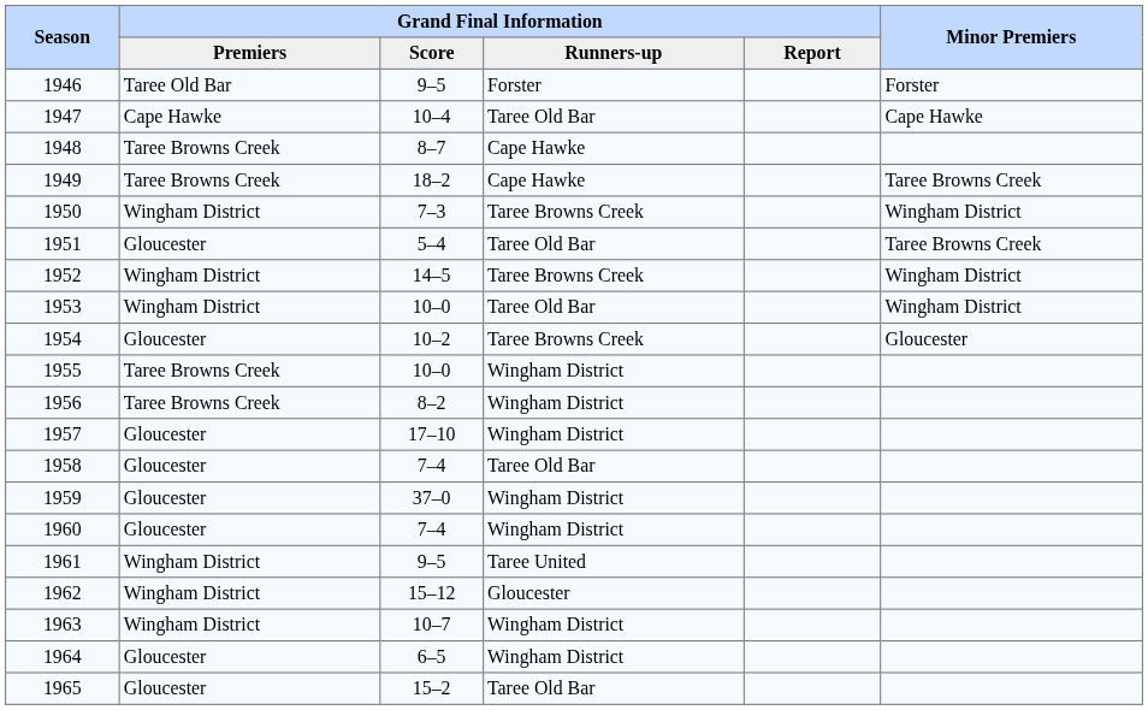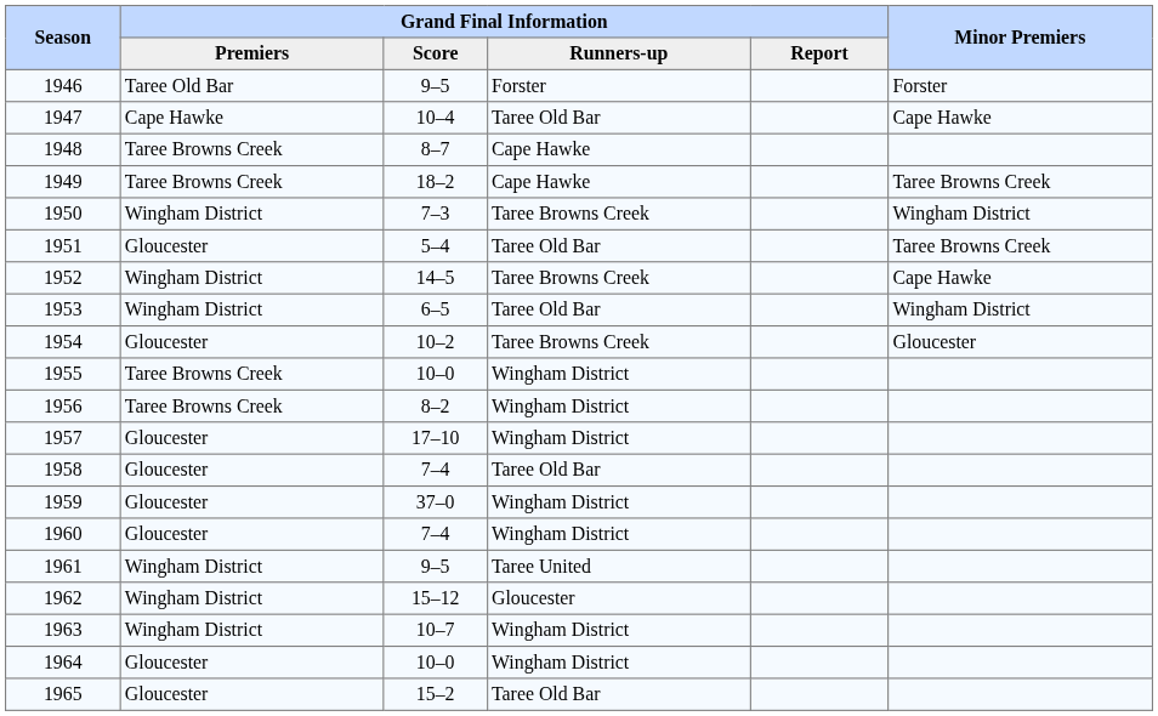 <table border=1 style="border-collapse:collapse; font-size:90%;" cellpadding=3 cellspacing=0 width=68%>
 <tr bgcolor=#C1D8FF>
 <th rowspan=2 width=10%>Season</th>
 <th rowspan=1 colspan=4>Grand Final Information</th>
 <th rowspan=2 width=23%>Minor Premiers</th>
 </tr>
 <tr bgcolor=#EFEFEF>
 <th rowspan=1 width=23%>Premiers</th>
 <th rowspan=1 width=9%>Score</th>
 <th rowspan=1 width=23%>Runners-up</th>
 <th rowspan=1 width=12%>Report</th>
 </tr>
 <tr bgcolor=#F5FAFF>
 <td align=center>1946</td>
 <td> Taree Old Bar</td>
 <td align=center>9–5</td>
 <td> Forster</td>
 <td align=center></td>
 <td> Forster</td>
 </tr>
 <tr bgcolor=#F5FAFF>
 <td align=center>1947</td>
 <td> Cape Hawke</td>
 <td align=center>10–4</td>
 <td> Taree Old Bar</td>
 <td align=center></td>
 <td> Cape Hawke</td>
 </tr>
 <tr bgcolor=#F5FAFF>
 <td align=center>1948</td>
 <td> Taree Browns Creek</td>
 <td align=center>8–7</td>
 <td> Cape Hawke</td>
 <td align=center></td>
 <td></td>
 </tr>
 <tr bgcolor=#F5FAFF>
 <td align=center>1949</td>
 <td> Taree Browns Creek</td>
 <td align=center>18–2</td>
 <td> Cape Hawke</td>
 <td align=center></td>
 <td> Taree Browns Creek</td>
 </tr>
 <tr bgcolor=#F5FAFF>
 <td align=center>1950</td>
 <td> Wingham District</td>
 <td align=center>7–3</td>
 <td> Taree Browns Creek</td>
 <td align=center></td>
 <td> Wingham District</td>
 </tr>
 <tr bgcolor=#F5FAFF>
 <td align=center>1951</td>
 <td> Gloucester</td>
 <td align=center>5–4</td>
 <td> Taree Old Bar</td>
 <td align=center></td>
 <td> Taree Browns Creek</td>
 </tr>
 <tr bgcolor=#F5FAFF>
 <td align=center>1952</td>
 <td> Wingham District</td>
 <td align=center>14–5</td>
 <td> Taree Browns Creek</td>
 <td align=center></td>
-<td> Wingham District</td>
+<td> Cape Hawke</td>
 </tr>
 <tr bgcolor=#F5FAFF>
 <td align=center>1953</td>
 <td> Wingham District</td>
-<td align=center>10–0</td>
+<td align=center>6–5</td>
 <td> Taree Old Bar</td>
 <td align=center></td>
 <td> Wingham District</td>
 </tr>
 <tr bgcolor=#F5FAFF>
 <td align=center>1954</td>
 <td> Gloucester</td>
 <td align=center>10–2</td>
 <td> Taree Browns Creek</td>
 <td align=center></td>
 <td> Gloucester</td>
 </tr>
 <tr bgcolor=#F5FAFF>
 <td align=center>1955</td>
 <td> Taree Browns Creek</td>
 <td align=center>10–0</td>
 <td> Wingham District</td>
 <td align=center></td>
 <td></td>
 </tr>
 <tr bgcolor=#F5FAFF>
 <td align=center>1956</td>
 <td> Taree Browns Creek</td>
 <td align=center>8–2</td>
 <td> Wingham District</td>
 <td align=center></td>
 <td></td>
 </tr>
 <tr bgcolor=#F5FAFF>
 <td align=center>1957</td>
 <td> Gloucester</td>
 <td align=center>17–10</td>
 <td> Wingham District</td>
 <td align=center></td>
 <td></td>
 </tr>
 <tr bgcolor=#F5FAFF>
 <td align=center>1958</td>
 <td> Gloucester</td>
 <td align=center>7–4</td>
 <td> Taree Old Bar</td>
 <td align=center></td>
 <td></td>
 </tr>
 <tr bgcolor=#F5FAFF>
 <td align=center>1959</td>
 <td> Gloucester</td>
 <td align=center>37–0</td>
 <td> Wingham District</td>
 <td align=center></td>
 <td></td>
 </tr>
 <tr bgcolor=#F5FAFF>
 <td align=center>1960</td>
 <td> Gloucester</td>
 <td align=center>7–4</td>
 <td> Wingham District</td>
 <td align=center></td>
 <td></td>
 </tr>
 <tr bgcolor=#F5FAFF>
 <td align=center>1961</td>
 <td> Wingham District</td>
 <td align=center>9–5</td>
 <td> Taree United</td>
 <td align=center></td>
 <td></td>
 </tr>
 <tr bgcolor=#F5FAFF>
 <td align=center>1962</td>
 <td> Wingham District</td>
 <td align=center>15–12</td>
 <td> Gloucester</td>
 <td align=center></td>
 <td></td>
 </tr>
 <tr bgcolor=#F5FAFF>
 <td align=center>1963</td>
 <td> Wingham District</td>
 <td align=center>10–7</td>
 <td> Wingham District</td>
 <td align=center></td>
 <td></td>
 </tr>
 <tr bgcolor=#F5FAFF>
 <td align=center>1964</td>
 <td> Gloucester</td>
-<td align=center>6–5</td>
+<td align=center>10–0</td>
 <td> Wingham District</td>
 <td align=center></td>
 <td></td>
 </tr>
 <tr bgcolor=#F5FAFF>
 <td align=center>1965</td>
 <td> Gloucester</td>
 <td align=center>15–2</td>
 <td> Taree Old Bar</td>
 <td align=center></td>
 <td></td>
 </tr>
 </table>
